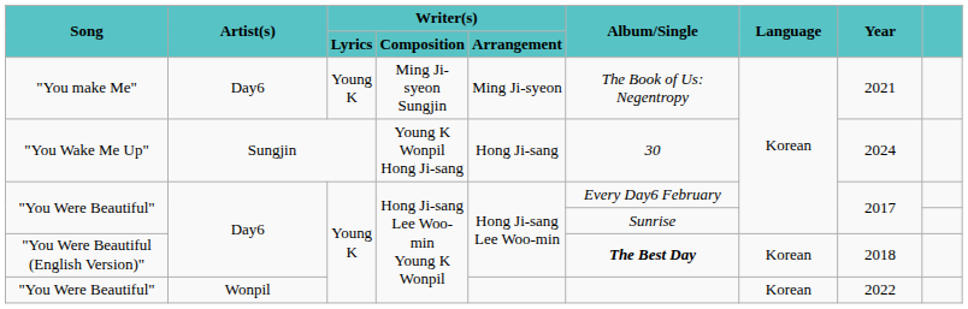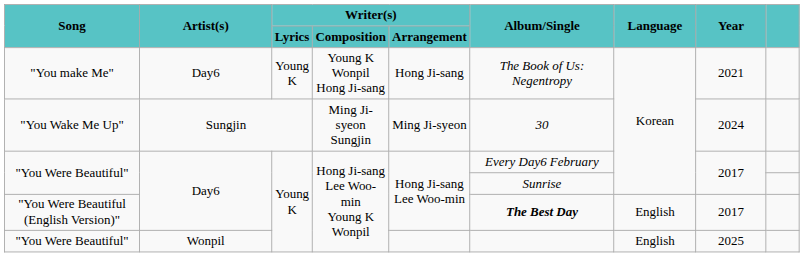 <table class="wikitable" style="margin:0.5em auto; clear:both; font-size:.9em; text-align:center; width:100%">
 <tr>
 <th rowspan=2 style="width:200px; background:#57c3c5;">Song</th>
 <th rowspan=2 style="width:200px; background:#57c3c5;">Artist(s)</th>
 <th colspan=3 style="width:700px; background:#57c3c5;">Writer(s)</th>
 <th rowspan=2 style="width:200px; background:#57c3c5;">Album/Single</th>
 <th rowspan=2 style="width:100px; background:#57c3c5;">Language</th>
 <th rowspan=2 style="width:100px; background:#57c3c5;">Year</th>
 <th rowspan=2 style="width:50px;  background:#57c3c5;"></th>
 </tr>
 <tr>
 <th style="background:#57c3c5">Lyrics</th>
 <th style="background:#57c3c5">Composition</th>
 <th style="background:#57c3c5">Arrangement</th>
 </tr>
 <tr>
 <td>"You make Me"</td>
 <td>Day6</td>
 <td>Young K</td>
-<td>Ming Ji-syeon<br>Sungjin</td>
-<td>Ming Ji-syeon</td>
+<td>Young K<br>Wonpil<br>Hong Ji-sang</td>
+<td>Hong Ji-sang</td>
 <td><em>The Book of Us: Negentropy</em></td>
 <td rowspan=4>Korean</td>
 <td>2021</td>
 <td></td>
 </tr>
 <tr>
 <td>"You Wake Me Up"</td>
 <td colspan=2>Sungjin</td>
-<td>Young K<br>Wonpil<br>Hong Ji-sang</td>
-<td>Hong Ji-sang</td>
+<td>Ming Ji-syeon<br>Sungjin</td>
+<td>Ming Ji-syeon</td>
 <td><em>30</em></td>
 <td>2024</td>
 <td></td>
 </tr>
 <tr>
 <td rowspan=2>"You Were Beautiful"<br></td>
 <td rowspan=3>Day6</td>
 <td rowspan=4>Young K</td>
 <td rowspan=4>Hong Ji-sang<br>Lee Woo-min<br>Young K<br>Wonpil</td>
 <td rowspan=3>Hong Ji-sang<br>Lee Woo-min</td>
 <td><em>Every Day6 February</em></td>
 <td rowspan=2>2017</td>
 <td></td>
 </tr>
 <tr>
 <td><em>Sunrise</em></td>
 <td></td>
 </tr>
 <tr>
 <td>"You Were Beautiful (English Version)"</td>
 <td><strong><em>The Best Day</em></strong></td>
-<td>Korean</td>
-<td>2018</td>
+<td>English</td>
+<td>2017</td>
 <td></td>
 </tr>
 <tr>
 <td>"You Were Beautiful"<br></td>
 <td>Wonpil</td>
 <td></td>
 <td></td>
-<td>Korean</td>
-<td>2022</td>
+<td>English</td>
+<td>2025</td>
 <td></td>
 </tr>
 </table>
